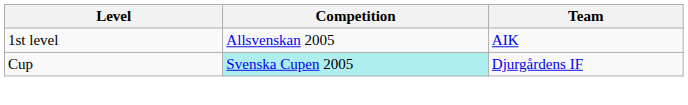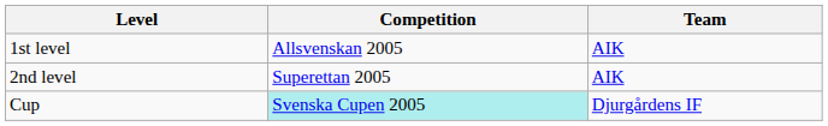 <table class="wikitable" style="text-align: left;">
 <tr>
 <th style="width: 225px;">Level</th>
 <th style="width: 275px;">Competition</th>
 <th style="width: 200px;">Team</th>
 </tr>
 <tr>
 <td>1st level</td>
 <td><a href='#'>Allsvenskan</a> 2005</td>
 <td><a href='#'>AIK</a></td>
 </tr>
 <tr>
+<td>2nd level</td>
+<td><a href='#'>Superettan</a> 2005</td>
+<td><a href='#'>AIK</a></td>
+</tr>
+<tr>
 <td>Cup</td>
 <td style="background: paleturquoise;"><a href='#'>Svenska Cupen</a> 2005</td>
 <td><a href='#'>Djurgårdens IF</a></td>
 </tr>
 </table>
